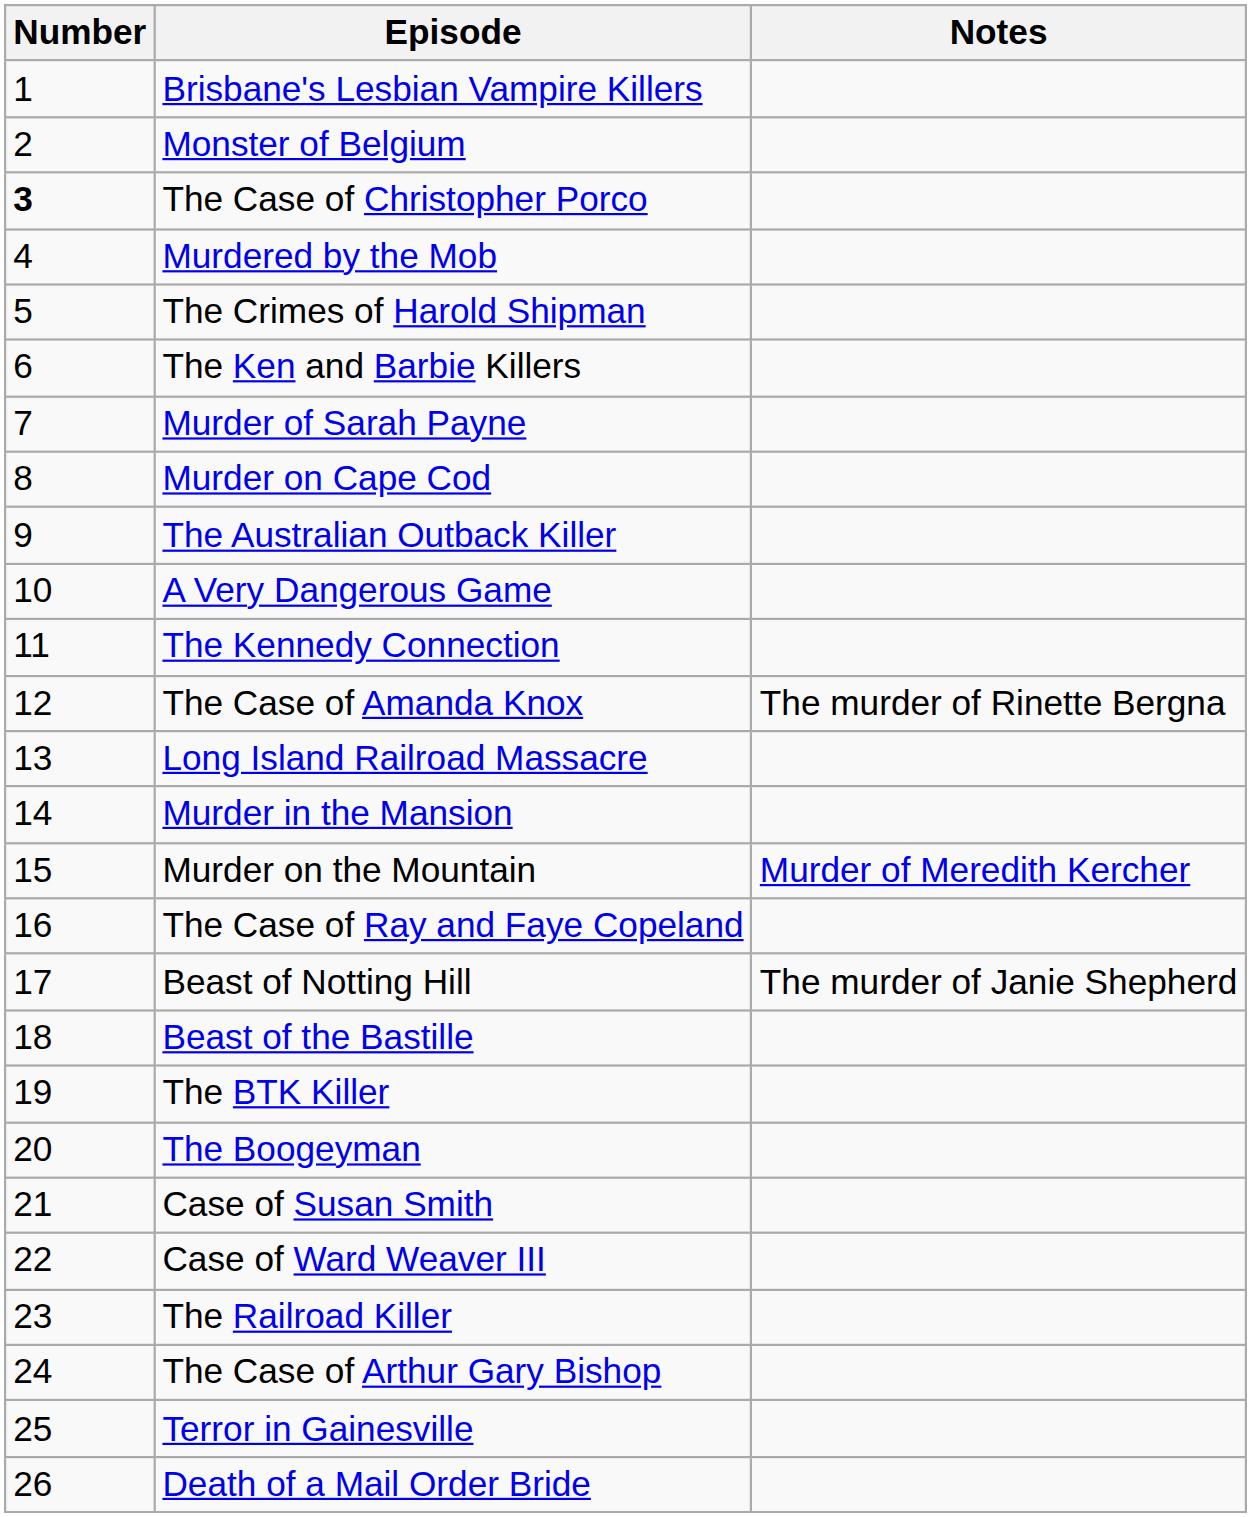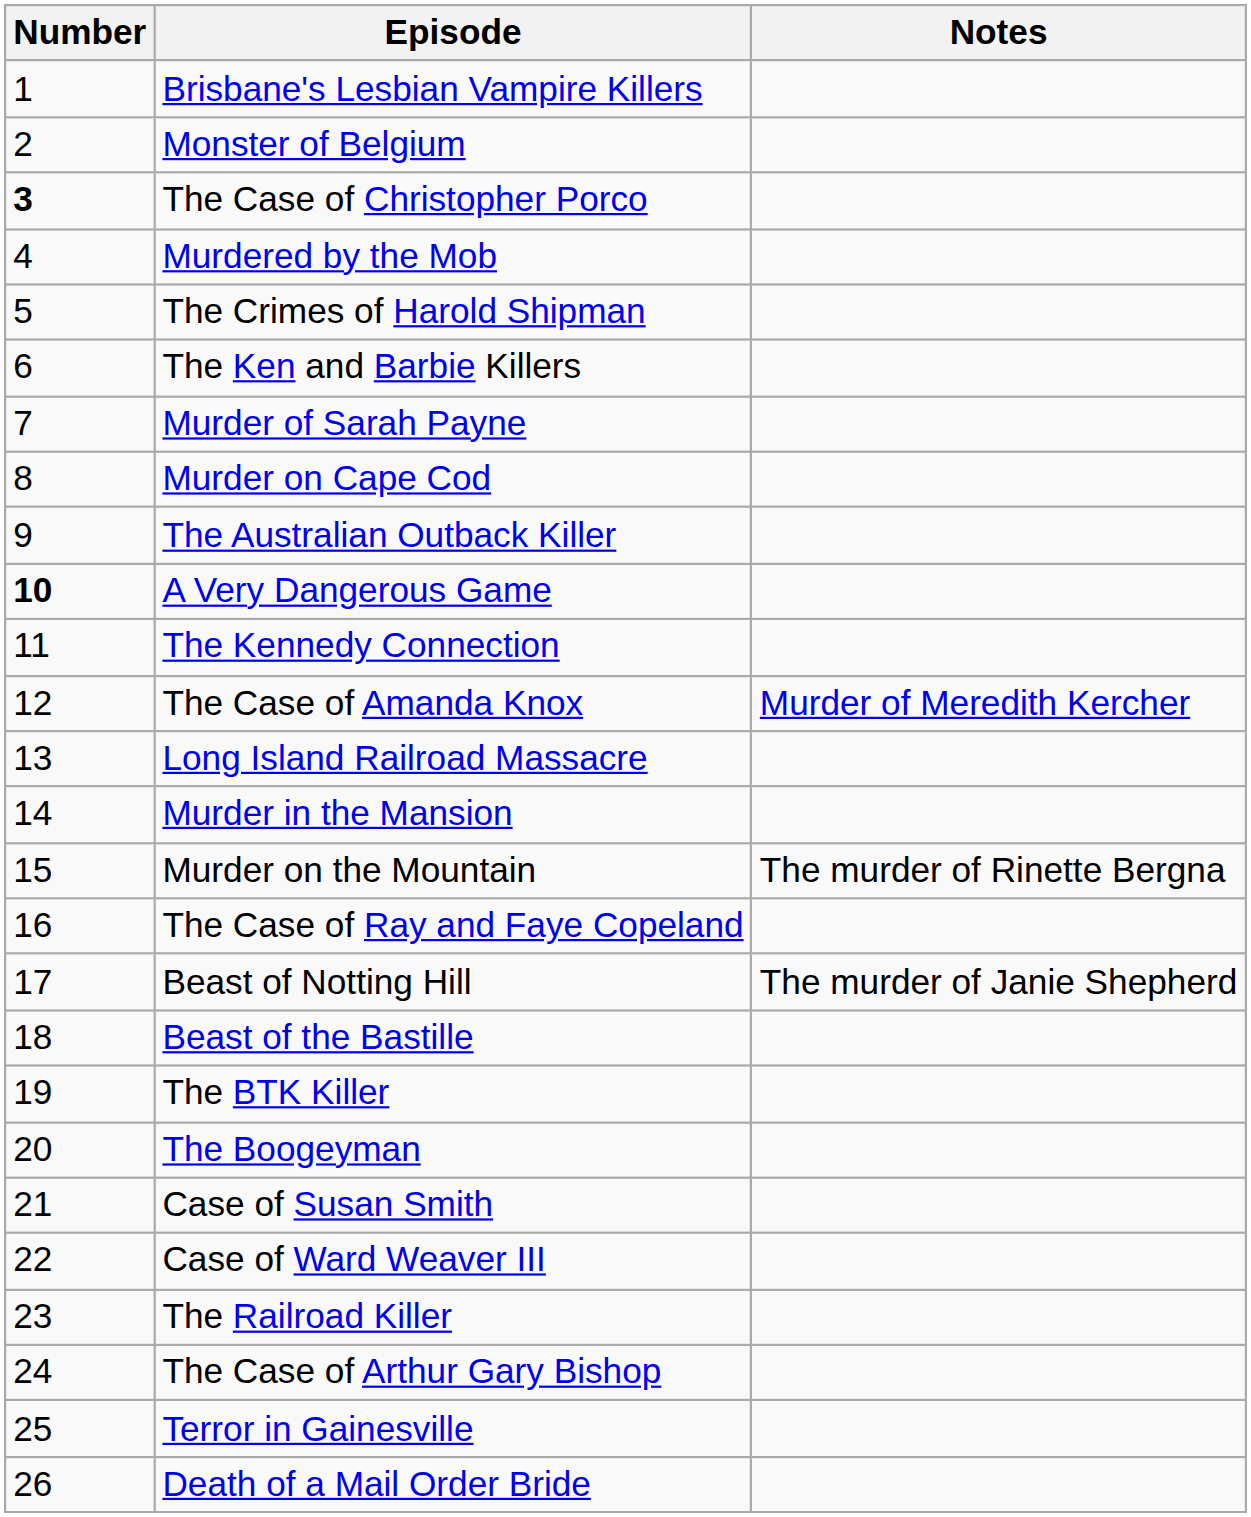 <table class="wikitable">
 <tr>
 <th>Number</th>
 <th>Episode</th>
 <th>Notes</th>
 </tr>
 <tr>
 <td rowspan="1">1</td>
 <td><a href='#'>Brisbane's Lesbian Vampire Killers</a></td>
 <td></td>
 </tr>
 <tr>
 <td rowspan="1">2</td>
 <td><a href='#'>Monster of Belgium</a></td>
 <td></td>
 </tr>
 <tr>
 <td rowspan="1"><strong>3</strong></td>
 <td>The Case of <a href='#'>Christopher Porco</a></td>
 <td></td>
 </tr>
 <tr>
 <td rowspan="1">4</td>
 <td><a href='#'>Murdered by the Mob</a></td>
 <td></td>
 </tr>
 <tr>
 <td rowspan="1">5</td>
 <td>The Crimes of <a href='#'>Harold Shipman</a></td>
 <td></td>
 </tr>
 <tr>
 <td rowspan="1">6</td>
 <td>The <a href='#'>Ken</a> and <a href='#'>Barbie</a> Killers</td>
 <td></td>
 </tr>
 <tr>
 <td rowspan="1">7</td>
 <td><a href='#'>Murder of Sarah Payne</a></td>
 <td></td>
 </tr>
 <tr>
 <td rowspan="1">8</td>
 <td><a href='#'>Murder on Cape Cod</a></td>
 <td></td>
 </tr>
 <tr>
 <td rowspan="1">9</td>
 <td><a href='#'>The Australian Outback Killer</a></td>
 <td></td>
 </tr>
 <tr>
-<td rowspan="1">10</td>
+<td rowspan="1"><strong>10</strong></td>
 <td><a href='#'>A Very Dangerous Game</a></td>
 <td></td>
 </tr>
 <tr>
 <td rowspan="1">11</td>
 <td><a href='#'>The Kennedy Connection</a></td>
 <td></td>
 </tr>
 <tr>
 <td rowspan="1">12</td>
 <td>The Case of <a href='#'>Amanda Knox</a></td>
-<td>The murder of Rinette Bergna</td>
+<td><a href='#'>Murder of Meredith Kercher</a></td>
 </tr>
 <tr>
 <td rowspan="1">13</td>
 <td><a href='#'>Long Island Railroad Massacre</a></td>
 <td></td>
 </tr>
 <tr>
 <td rowspan="1">14</td>
 <td><a href='#'>Murder in the Mansion</a></td>
 <td></td>
 </tr>
 <tr>
 <td rowspan="1">15</td>
 <td>Murder on the Mountain</td>
-<td><a href='#'>Murder of Meredith Kercher</a></td>
+<td>The murder of Rinette Bergna</td>
 </tr>
 <tr>
 <td rowspan="1">16</td>
 <td>The Case of <a href='#'>Ray and Faye Copeland</a></td>
 <td></td>
 </tr>
 <tr>
 <td rowspan="1">17</td>
 <td>Beast of Notting Hill</td>
 <td>The murder of Janie Shepherd</td>
 </tr>
 <tr>
 <td rowspan="1">18</td>
 <td><a href='#'>Beast of the Bastille</a></td>
 <td></td>
 </tr>
 <tr>
 <td rowspan="1">19</td>
 <td>The <a href='#'>BTK Killer</a></td>
 <td></td>
 </tr>
 <tr>
 <td rowspan="1">20</td>
 <td><a href='#'>The Boogeyman</a></td>
 <td></td>
 </tr>
 <tr>
 <td rowspan="1">21</td>
 <td>Case of <a href='#'>Susan Smith</a></td>
 <td></td>
 </tr>
 <tr>
 <td rowspan="1">22</td>
 <td>Case of <a href='#'>Ward Weaver III</a></td>
 <td></td>
 </tr>
 <tr>
 <td rowspan="1">23</td>
 <td>The <a href='#'>Railroad Killer</a></td>
 <td></td>
 </tr>
 <tr>
 <td rowspan="1">24</td>
 <td>The Case of <a href='#'>Arthur Gary Bishop</a></td>
 <td></td>
 </tr>
 <tr>
 <td rowspan="1">25</td>
 <td><a href='#'>Terror in Gainesville</a></td>
 <td></td>
 </tr>
 <tr>
 <td rowspan="1">26</td>
 <td><a href='#'>Death of a Mail Order Bride</a></td>
 <td></td>
 </tr>
 <tr>
 </tr>
 </table>
